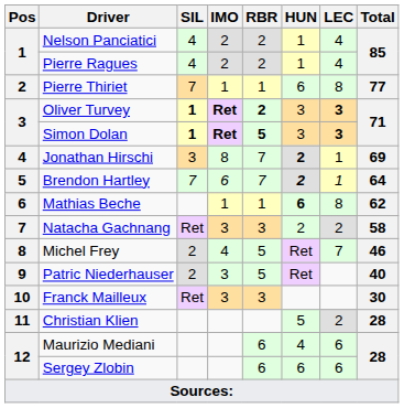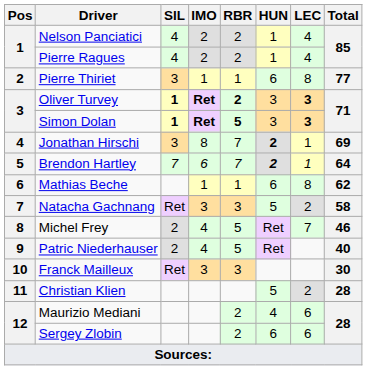 <table class="wikitable" style="font-size: 85%; text-align:center">
 <tr>
 <th>Pos</th>
 <th>Driver</th>
 <th>SIL<br></th>
 <th>IMO<br></th>
 <th>RBR<br></th>
 <th>HUN<br></th>
 <th>LEC<br></th>
 <th>Total</th>
 </tr>
 <tr>
 <th rowspan=2>1</th>
 <td align=left> <a href='#'>Nelson Panciatici</a></td>
 <td style="background:#DFFFDF;">4</td>
 <td style="background:#DFDFDF;">2</td>
 <td style="background:#DFDFDF;">2</td>
 <td style="background:#FFFFBF;">1</td>
 <td style="background:#DFFFDF;">4</td>
 <th rowspan="2">85</th>
 </tr>
 <tr>
 <td align=left> <a href='#'>Pierre Ragues</a></td>
 <td style="background:#DFFFDF;">4</td>
 <td style="background:#DFDFDF;">2</td>
 <td style="background:#DFDFDF;">2</td>
 <td style="background:#FFFFBF;">1</td>
 <td style="background:#DFFFDF;">4</td>
 </tr>
 <tr>
 <th>2</th>
 <td align=left> <a href='#'>Pierre Thiriet</a></td>
-<td style="background:#FFDF9F;">7</td>
+<td style="background:#FFDF9F;">3</td>
 <td style="background:#FFFFBF;">1</td>
 <td style="background:#FFFFBF;">1</td>
 <td style="background:#DFFFDF;">6</td>
 <td style="background:#DFFFDF;">8</td>
 <th>77</th>
 </tr>
 <tr>
 <th rowspan=2>3</th>
 <td align=left> <a href='#'>Oliver Turvey</a></td>
 <td style="background:#FFFFBF;"><strong>1</strong></td>
 <td style="background:#EFCFFF;"><strong>Ret</strong></td>
 <td style="background:#DFFFDF;"><strong>2</strong></td>
 <td style="background:#FFDF9F;">3</td>
 <td style="background:#FFDF9F;"><strong>3</strong></td>
 <th rowspan="2">71</th>
 </tr>
 <tr>
 <td align=left> <a href='#'>Simon Dolan</a></td>
 <td style="background:#FFFFBF;"><strong>1</strong></td>
 <td style="background:#EFCFFF;"><strong>Ret</strong></td>
 <td style="background:#DFFFDF;"><strong>5</strong></td>
 <td style="background:#FFDF9F;">3</td>
 <td style="background:#FFDF9F;"><strong>3</strong></td>
 </tr>
 <tr>
 <th>4</th>
 <td align=left> <a href='#'>Jonathan Hirschi</a></td>
 <td style="background:#FFDF9F;">3</td>
 <td style="background:#DFFFDF;">8</td>
 <td style="background:#DFFFDF;">7</td>
 <td style="background:#DFDFDF;"><strong>2</strong></td>
 <td style="background:#FFFFBF;">1</td>
 <th>69</th>
 </tr>
 <tr>
 <th>5</th>
 <td align=left> <a href='#'>Brendon Hartley</a></td>
 <td style="background:#DFFFDF;"><em>7</em></td>
 <td style="background:#DFFFDF;"><em>6</em></td>
 <td style="background:#DFFFDF;"><em>7</em></td>
 <td style="background:#DFDFDF;"><strong><em>2</em></strong></td>
 <td style="background:#FFFFBF;"><em>1</em></td>
 <th>64</th>
 </tr>
 <tr>
 <th>6</th>
 <td align=left> <a href='#'>Mathias Beche</a></td>
 <td></td>
 <td style="background:#FFFFBF;">1</td>
 <td style="background:#FFFFBF;">1</td>
-<td style="background:#DFFFDF;"><strong>6</strong></td>
+<td style="background:#DFFFDF;">6</td>
 <td style="background:#DFFFDF;">8</td>
 <th>62</th>
 </tr>
 <tr>
 <th>7</th>
 <td align=left> <a href='#'>Natacha Gachnang</a></td>
 <td style="background:#EFCFFF;">Ret</td>
 <td style="background:#FFDF9F;">3</td>
 <td style="background:#FFDF9F;">3</td>
-<td style="background:#DFFFDF;">2</td>
+<td style="background:#DFFFDF;">5</td>
 <td style="background:#DFDFDF;">2</td>
 <th>58</th>
 </tr>
 <tr>
 <th>8</th>
 <td align=left> Michel Frey</td>
 <td style="background:#DFDFDF;">2</td>
 <td style="background:#DFFFDF;">4</td>
 <td style="background:#DFFFDF;">5</td>
 <td style="background:#EFCFFF;">Ret</td>
 <td style="background:#DFFFDF;">7</td>
 <th>46</th>
 </tr>
 <tr>
 <th>9</th>
 <td align=left> <a href='#'>Patric Niederhauser</a></td>
 <td style="background:#DFDFDF;">2</td>
-<td style="background:#DFFFDF;">3</td>
+<td style="background:#DFFFDF;">4</td>
 <td style="background:#DFFFDF;">5</td>
 <td style="background:#EFCFFF;">Ret</td>
 <td></td>
 <th>40</th>
 </tr>
 <tr>
 <th>10</th>
 <td align=left> <a href='#'>Franck Mailleux</a></td>
 <td style="background:#EFCFFF;">Ret</td>
 <td style="background:#FFDF9F;">3</td>
 <td style="background:#FFDF9F;">3</td>
 <td></td>
 <td></td>
 <th>30</th>
 </tr>
 <tr>
 <th>11</th>
 <td align=left> <a href='#'>Christian Klien</a></td>
 <td></td>
 <td></td>
 <td></td>
 <td style="background:#DFFFDF;">5</td>
 <td style="background:#DFDFDF;">2</td>
 <th>28</th>
 </tr>
 <tr>
 <th rowspan=2>12</th>
 <td align=left> Maurizio Mediani</td>
 <td></td>
 <td></td>
-<td style="background:#DFFFDF;">6</td>
+<td style="background:#DFFFDF;">2</td>
 <td style="background:#DFFFDF;">4</td>
 <td style="background:#DFFFDF;">6</td>
 <th rowspan="2">28</th>
 </tr>
 <tr>
 <td align=left> <a href='#'>Sergey Zlobin</a></td>
 <td></td>
 <td></td>
-<td style="background:#DFFFDF;">6</td>
+<td style="background:#DFFFDF;">2</td>
 <td style="background:#DFFFDF;">6</td>
 <td style="background:#DFFFDF;">6</td>
 </tr>
 <tr class="sortbottom">
 <td colspan="8" style="background-color:#EAECF0;text-align:center"><strong>Sources:</strong></td>
 </tr>
 </table>
